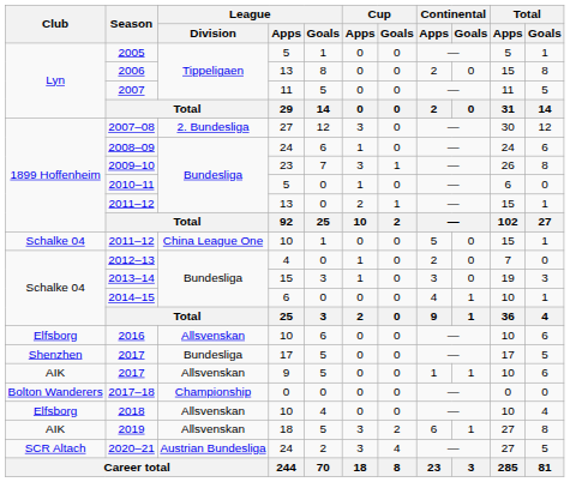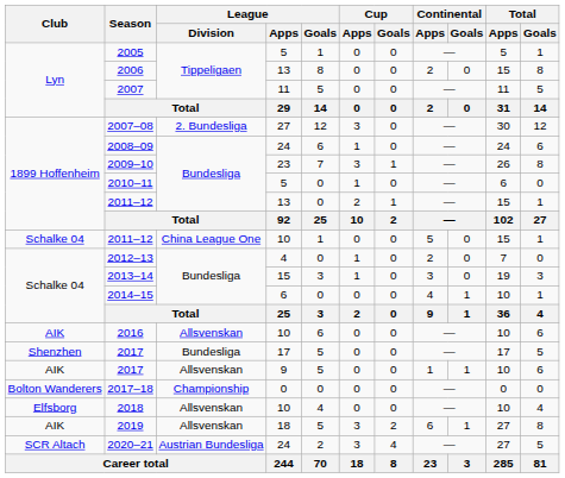 <table class="wikitable" style="text-align:center">
 <tr>
 <th rowspan="2">Club</th>
 <th rowspan="2">Season</th>
 <th colspan="3">League</th>
 <th colspan="2">Cup</th>
 <th colspan="2">Continental</th>
 <th colspan="2">Total</th>
 </tr>
 <tr>
 <th>Division</th>
 <th>Apps</th>
 <th>Goals</th>
 <th>Apps</th>
 <th>Goals</th>
 <th>Apps</th>
 <th>Goals</th>
 <th>Apps</th>
 <th>Goals</th>
 </tr>
 <tr>
 <td rowspan="4"><a href='#'>Lyn</a></td>
 <td><a href='#'>2005</a></td>
 <td rowspan="3"><a href='#'>Tippeligaen</a></td>
 <td>5</td>
 <td>1</td>
 <td>0</td>
 <td>0</td>
 <td colspan="2">—</td>
 <td>5</td>
 <td>1</td>
 </tr>
 <tr>
 <td><a href='#'>2006</a></td>
 <td>13</td>
 <td>8</td>
 <td>0</td>
 <td>0</td>
 <td>2</td>
 <td>0</td>
 <td>15</td>
 <td>8</td>
 </tr>
 <tr>
 <td><a href='#'>2007</a></td>
 <td>11</td>
 <td>5</td>
 <td>0</td>
 <td>0</td>
 <td colspan="2">—</td>
 <td>11</td>
 <td>5</td>
 </tr>
 <tr>
 <th colspan="2">Total</th>
 <th>29</th>
 <th>14</th>
 <th>0</th>
 <th>0</th>
 <th>2</th>
 <th>0</th>
 <th>31</th>
 <th>14</th>
 </tr>
 <tr>
 <td rowspan="6"><a href='#'>1899 Hoffenheim</a></td>
 <td><a href='#'>2007–08</a></td>
 <td><a href='#'>2. Bundesliga</a></td>
 <td>27</td>
 <td>12</td>
 <td>3</td>
 <td>0</td>
 <td colspan="2">—</td>
 <td>30</td>
 <td>12</td>
 </tr>
 <tr>
 <td><a href='#'>2008–09</a></td>
 <td rowspan="4"><a href='#'>Bundesliga</a></td>
 <td>24</td>
 <td>6</td>
 <td>1</td>
 <td>0</td>
 <td colspan="2">—</td>
 <td>24</td>
 <td>6</td>
 </tr>
 <tr>
 <td><a href='#'>2009–10</a></td>
 <td>23</td>
 <td>7</td>
 <td>3</td>
 <td>1</td>
 <td colspan="2">—</td>
 <td>26</td>
 <td>8</td>
 </tr>
 <tr>
 <td><a href='#'>2010–11</a></td>
 <td>5</td>
 <td>0</td>
 <td>1</td>
 <td>0</td>
 <td colspan="2">—</td>
 <td>6</td>
 <td>0</td>
 </tr>
 <tr>
 <td><a href='#'>2011–12</a></td>
 <td>13</td>
 <td>0</td>
 <td>2</td>
 <td>1</td>
 <td colspan="2">—</td>
 <td>15</td>
 <td>1</td>
 </tr>
 <tr>
 <th colspan="2">Total</th>
 <th>92</th>
 <th>25</th>
 <th>10</th>
 <th>2</th>
 <th colspan="2">—</th>
 <th>102</th>
 <th>27</th>
 </tr>
 <tr>
 <td><a href='#'>Schalke 04</a></td>
 <td><a href='#'>2011–12</a></td>
 <td><a href='#'>China League One</a></td>
 <td>10</td>
 <td>1</td>
 <td>0</td>
 <td>0</td>
 <td>5</td>
 <td>0</td>
 <td>15</td>
 <td>1</td>
 </tr>
 <tr>
 <td rowspan="4">Schalke 04</td>
 <td><a href='#'>2012–13</a></td>
 <td rowspan="3">Bundesliga</td>
 <td>4</td>
 <td>0</td>
 <td>1</td>
 <td>0</td>
 <td>2</td>
 <td>0</td>
 <td>7</td>
 <td>0</td>
 </tr>
 <tr>
 <td><a href='#'>2013–14</a></td>
 <td>15</td>
 <td>3</td>
 <td>1</td>
 <td>0</td>
 <td>3</td>
 <td>0</td>
 <td>19</td>
 <td>3</td>
 </tr>
 <tr>
 <td><a href='#'>2014–15</a></td>
 <td>6</td>
 <td>0</td>
 <td>0</td>
 <td>0</td>
 <td>4</td>
 <td>1</td>
 <td>10</td>
 <td>1</td>
 </tr>
 <tr>
 <th colspan="2">Total</th>
 <th>25</th>
 <th>3</th>
 <th>2</th>
 <th>0</th>
 <th>9</th>
 <th>1</th>
 <th>36</th>
 <th>4</th>
 </tr>
 <tr>
-<td><a href='#'>Elfsborg</a></td>
+<td><a href='#'>AIK</a></td>
 <td><a href='#'>2016</a></td>
 <td><a href='#'>Allsvenskan</a></td>
 <td>10</td>
 <td>6</td>
 <td>0</td>
 <td>0</td>
 <td colspan="2">—</td>
 <td>10</td>
 <td>6</td>
 </tr>
 <tr>
 <td><a href='#'>Shenzhen</a></td>
 <td><a href='#'>2017</a></td>
 <td>Bundesliga</td>
 <td>17</td>
 <td>5</td>
 <td>0</td>
 <td>0</td>
 <td colspan="2">—</td>
 <td>17</td>
 <td>5</td>
 </tr>
 <tr>
 <td>AIK</td>
 <td><a href='#'>2017</a></td>
 <td>Allsvenskan</td>
 <td>9</td>
 <td>5</td>
 <td>0</td>
 <td>0</td>
 <td>1</td>
 <td>1</td>
 <td>10</td>
 <td>6</td>
 </tr>
 <tr>
 <td><a href='#'>Bolton Wanderers</a></td>
 <td><a href='#'>2017–18</a></td>
 <td><a href='#'>Championship</a></td>
 <td>0</td>
 <td>0</td>
 <td>0</td>
 <td>0</td>
 <td colspan="2">—</td>
 <td>0</td>
 <td>0</td>
 </tr>
 <tr>
 <td><a href='#'>Elfsborg</a></td>
 <td><a href='#'>2018</a></td>
 <td>Allsvenskan</td>
 <td>10</td>
 <td>4</td>
 <td>0</td>
 <td>0</td>
 <td colspan="2">—</td>
 <td>10</td>
 <td>4</td>
 </tr>
 <tr>
 <td>AIK</td>
 <td><a href='#'>2019</a></td>
 <td>Allsvenskan</td>
 <td>18</td>
 <td>5</td>
 <td>3</td>
 <td>2</td>
 <td>6</td>
 <td>1</td>
 <td>27</td>
 <td>8</td>
 </tr>
 <tr>
 <td><a href='#'>SCR Altach</a></td>
 <td><a href='#'>2020–21</a></td>
 <td><a href='#'>Austrian Bundesliga</a></td>
 <td>24</td>
 <td>2</td>
 <td>3</td>
 <td>4</td>
 <td colspan="2">—</td>
 <td>27</td>
 <td>5</td>
 </tr>
 <tr>
 <th colspan="3">Career total</th>
 <th>244</th>
 <th>70</th>
 <th>18</th>
 <th>8</th>
 <th>23</th>
 <th>3</th>
 <th>285</th>
 <th>81</th>
 </tr>
 </table>
